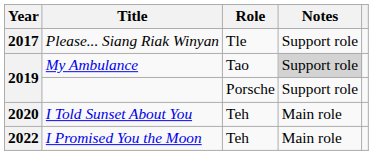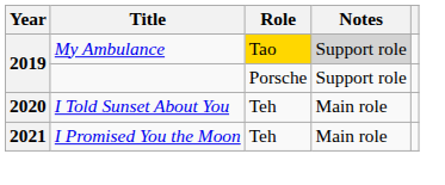 <table class="wikitable sortable plainrowheaders">
 <tr>
 <th scope="col">Year</th>
 <th scope="col">Title</th>
 <th scope="col">Role</th>
 <th scope="col" class="unsortable">Notes</th>
 <th scope="col" class="unsortable"></th>
 </tr>
 <tr>
-<th scope="row">2017</th>
-<td><em>Please... Siang Riak Winyan</em></td>
-<td>Tle</td>
-<td>Support role</td>
-<td style="text-align: center;"></td>
-</tr>
-<tr>
 <th scope="row" rowspan="2">2019</th>
 <td><em><a href='#'>My Ambulance</a></em></td>
-<td>Tao</td>
+<td style="background: gold;">Tao</td>
 <td style="background: lightgrey;">Support role</td>
 <td style="text-align: center;"></td>
 </tr>
 <tr>
 <td></td>
 <td>Porsche</td>
 <td>Support role</td>
 <td style="text-align: center;"></td>
 </tr>
 <tr>
 <th scope="row">2020</th>
 <td><em><a href='#'>I Told Sunset About You</a></em></td>
 <td>Teh</td>
 <td>Main role</td>
 <td style="text-align: center;"></td>
 </tr>
 <tr>
-<th scope="row">2022</th>
+<th scope="row">2021</th>
 <td><em><a href='#'>I Promised You the Moon</a></em></td>
 <td>Teh</td>
 <td>Main role</td>
 <td style="text-align: center;"></td>
 </tr>
 </table>
